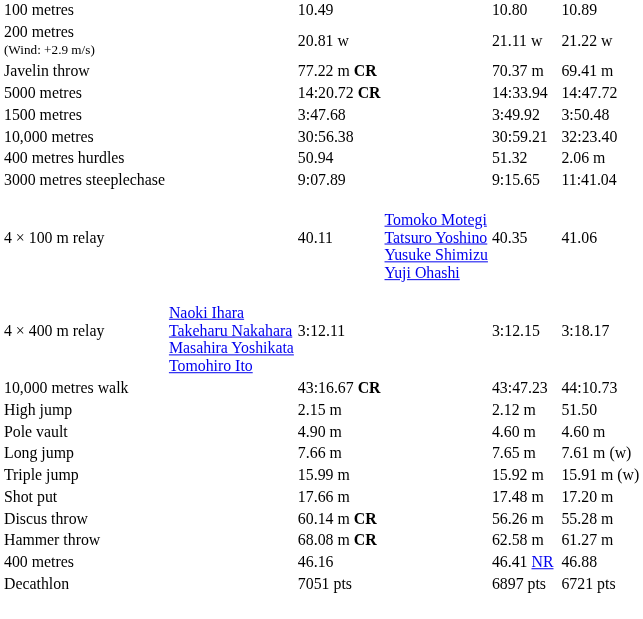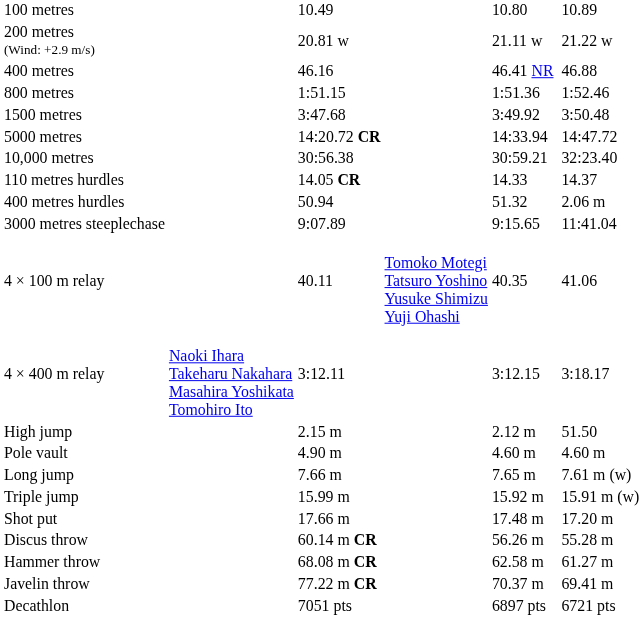 <table>
 <tr>
 <td>100 metres</td>
 <td></td>
 <td>10.49</td>
 <td></td>
 <td>10.80</td>
 <td></td>
 <td>10.89</td>
 </tr>
 <tr>
 <td>200 metres<br><small>(Wind: +2.9 m/s)</small></td>
 <td></td>
 <td>20.81 w</td>
 <td></td>
 <td>21.11 w</td>
 <td></td>
 <td>21.22 w</td>
 </tr>
 <tr>
-<td>Javelin throw</td>
+<td>400 metres</td>
 <td></td>
-<td>77.22 m <strong>CR</strong></td>
+<td>46.16</td>
 <td></td>
-<td>70.37 m</td>
+<td>46.41 <a href='#'>NR</a></td>
 <td></td>
-<td>69.41 m</td>
+<td>46.88</td>
+</tr>
+<tr>
+<td>800 metres</td>
+<td></td>
+<td>1:51.15</td>
+<td></td>
+<td>1:51.36</td>
+<td></td>
+<td>1:52.46</td>
+</tr>
+<tr>
+<td>1500 metres</td>
+<td></td>
+<td>3:47.68</td>
+<td></td>
+<td>3:49.92</td>
+<td></td>
+<td>3:50.48</td>
 </tr>
 <tr>
 <td>5000 metres</td>
 <td></td>
 <td>14:20.72 <strong>CR</strong></td>
 <td></td>
 <td>14:33.94</td>
 <td></td>
 <td>14:47.72</td>
 </tr>
 <tr>
-<td>1500 metres</td>
-<td></td>
-<td>3:47.68</td>
-<td></td>
-<td>3:49.92</td>
-<td></td>
-<td>3:50.48</td>
-</tr>
-<tr>
 <td>10,000 metres</td>
 <td></td>
 <td>30:56.38</td>
 <td></td>
 <td>30:59.21</td>
 <td></td>
 <td>32:23.40</td>
+</tr>
+<tr>
+<td>110 metres hurdles</td>
+<td></td>
+<td>14.05 <strong>CR</strong></td>
+<td></td>
+<td>14.33</td>
+<td></td>
+<td>14.37</td>
 </tr>
 <tr>
 <td>400 metres hurdles</td>
 <td></td>
 <td>50.94</td>
 <td></td>
 <td>51.32</td>
 <td></td>
 <td>2.06 m</td>
 </tr>
 <tr>
 <td>3000 metres steeplechase</td>
 <td></td>
 <td>9:07.89</td>
 <td></td>
 <td>9:15.65</td>
 <td></td>
 <td>11:41.04</td>
 </tr>
 <tr>
 <td>4 × 100 m relay</td>
 <td></td>
 <td>40.11</td>
 <td><br><a href='#'>Tomoko Motegi</a><br><a href='#'>Tatsuro Yoshino</a><br><a href='#'>Yusuke Shimizu</a><br><a href='#'>Yuji Ohashi</a></td>
 <td>40.35</td>
 <td></td>
 <td>41.06</td>
 </tr>
 <tr>
 <td>4 × 400 m relay</td>
 <td><br><a href='#'>Naoki Ihara</a><br><a href='#'>Takeharu Nakahara</a><br><a href='#'>Masahira Yoshikata</a><br><a href='#'>Tomohiro Ito</a></td>
 <td>3:12.11</td>
 <td></td>
 <td>3:12.15</td>
 <td></td>
 <td>3:18.17</td>
-</tr>
-<tr>
-<td>10,000 metres walk</td>
-<td></td>
-<td>43:16.67 <strong>CR</strong></td>
-<td></td>
-<td>43:47.23</td>
-<td></td>
-<td>44:10.73</td>
 </tr>
 <tr>
 <td>High jump</td>
 <td></td>
 <td>2.15 m</td>
 <td></td>
 <td>2.12 m</td>
 <td></td>
 <td>51.50</td>
 </tr>
 <tr>
 <td>Pole vault</td>
 <td></td>
 <td>4.90 m</td>
 <td></td>
 <td>4.60 m</td>
 <td></td>
 <td>4.60 m</td>
 </tr>
 <tr>
 <td>Long jump</td>
 <td></td>
 <td>7.66 m</td>
 <td></td>
 <td>7.65 m</td>
 <td></td>
 <td>7.61  m (w)</td>
 </tr>
 <tr>
 <td>Triple jump</td>
 <td></td>
 <td>15.99 m</td>
 <td></td>
 <td>15.92 m</td>
 <td></td>
 <td>15.91 m (w)</td>
 </tr>
 <tr>
 <td>Shot put</td>
 <td></td>
 <td>17.66 m</td>
 <td></td>
 <td>17.48 m</td>
 <td></td>
 <td>17.20 m</td>
 </tr>
 <tr>
 <td>Discus throw</td>
 <td></td>
 <td>60.14 m <strong>CR</strong></td>
 <td></td>
 <td>56.26 m</td>
 <td></td>
 <td>55.28 m</td>
 </tr>
 <tr>
 <td>Hammer throw</td>
 <td></td>
 <td>68.08 m <strong>CR</strong></td>
 <td></td>
 <td>62.58 m</td>
 <td></td>
 <td>61.27 m</td>
 </tr>
 <tr>
-<td>400 metres</td>
+<td>Javelin throw</td>
 <td></td>
-<td>46.16</td>
+<td>77.22 m <strong>CR</strong></td>
 <td></td>
-<td>46.41 <a href='#'>NR</a></td>
+<td>70.37 m</td>
 <td></td>
-<td>46.88</td>
+<td>69.41 m</td>
 </tr>
 <tr>
 <td>Decathlon</td>
 <td></td>
 <td>7051 pts</td>
 <td></td>
 <td>6897 pts</td>
 <td></td>
 <td>6721 pts</td>
 </tr>
 </table>
